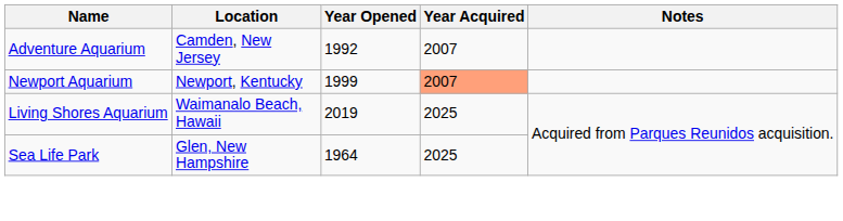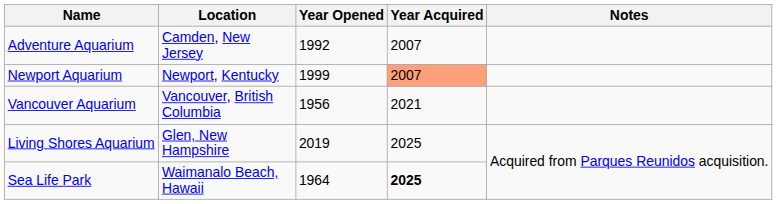 <table class="wikitable sortable">
 <tr>
 <th style="width:170px;">Name</th>
 <th style="width:150px;">Location</th>
 <th>Year Opened</th>
 <th>Year Acquired</th>
 <th>Notes</th>
 </tr>
 <tr>
 <td><a href='#'>Adventure Aquarium</a></td>
 <td><a href='#'>Camden</a>, <a href='#'>New Jersey</a></td>
 <td>1992</td>
 <td>2007</td>
 <td></td>
 </tr>
 <tr>
 <td><a href='#'>Newport Aquarium</a></td>
 <td><a href='#'>Newport</a>, <a href='#'>Kentucky</a></td>
 <td>1999</td>
 <td style="background: lightsalmon;">2007</td>
 <td></td>
 </tr>
 <tr>
+<td><a href='#'>Vancouver Aquarium</a></td>
+<td><a href='#'>Vancouver</a>, <a href='#'>British Columbia</a></td>
+<td>1956</td>
+<td>2021</td>
+<td></td>
+</tr>
+<tr>
 <td><a href='#'>Living Shores Aquarium</a></td>
-<td><a href='#'>Waimanalo Beach, Hawaii</a></td>
+<td><a href='#'>Glen, New Hampshire</a></td>
 <td>2019</td>
 <td>2025</td>
 <td rowspan="2">Acquired from <a href='#'>Parques Reunidos</a> acquisition.</td>
 </tr>
 <tr>
 <td><a href='#'>Sea Life Park</a></td>
-<td><a href='#'>Glen, New Hampshire</a></td>
+<td><a href='#'>Waimanalo Beach, Hawaii</a></td>
 <td>1964</td>
-<td>2025</td>
+<td><strong>2025</strong></td>
 </tr>
 </table>
